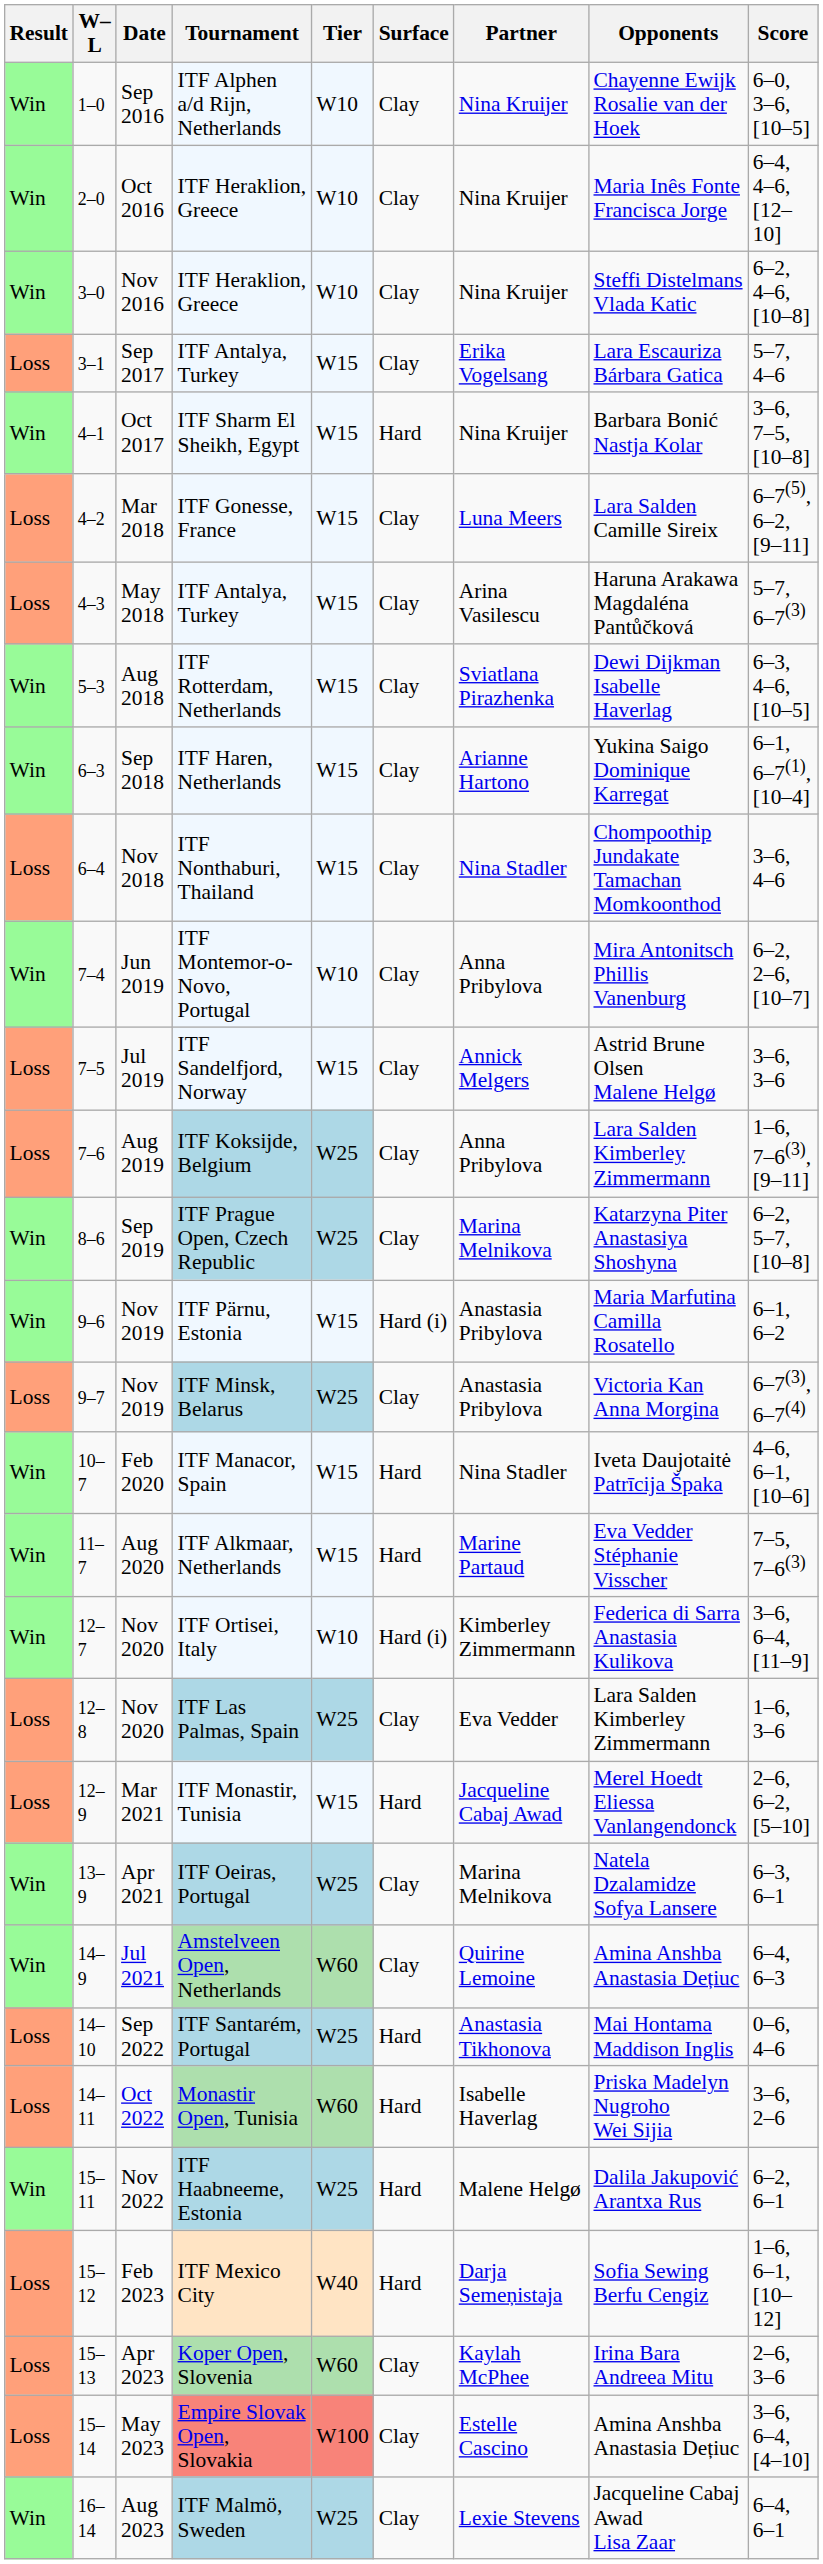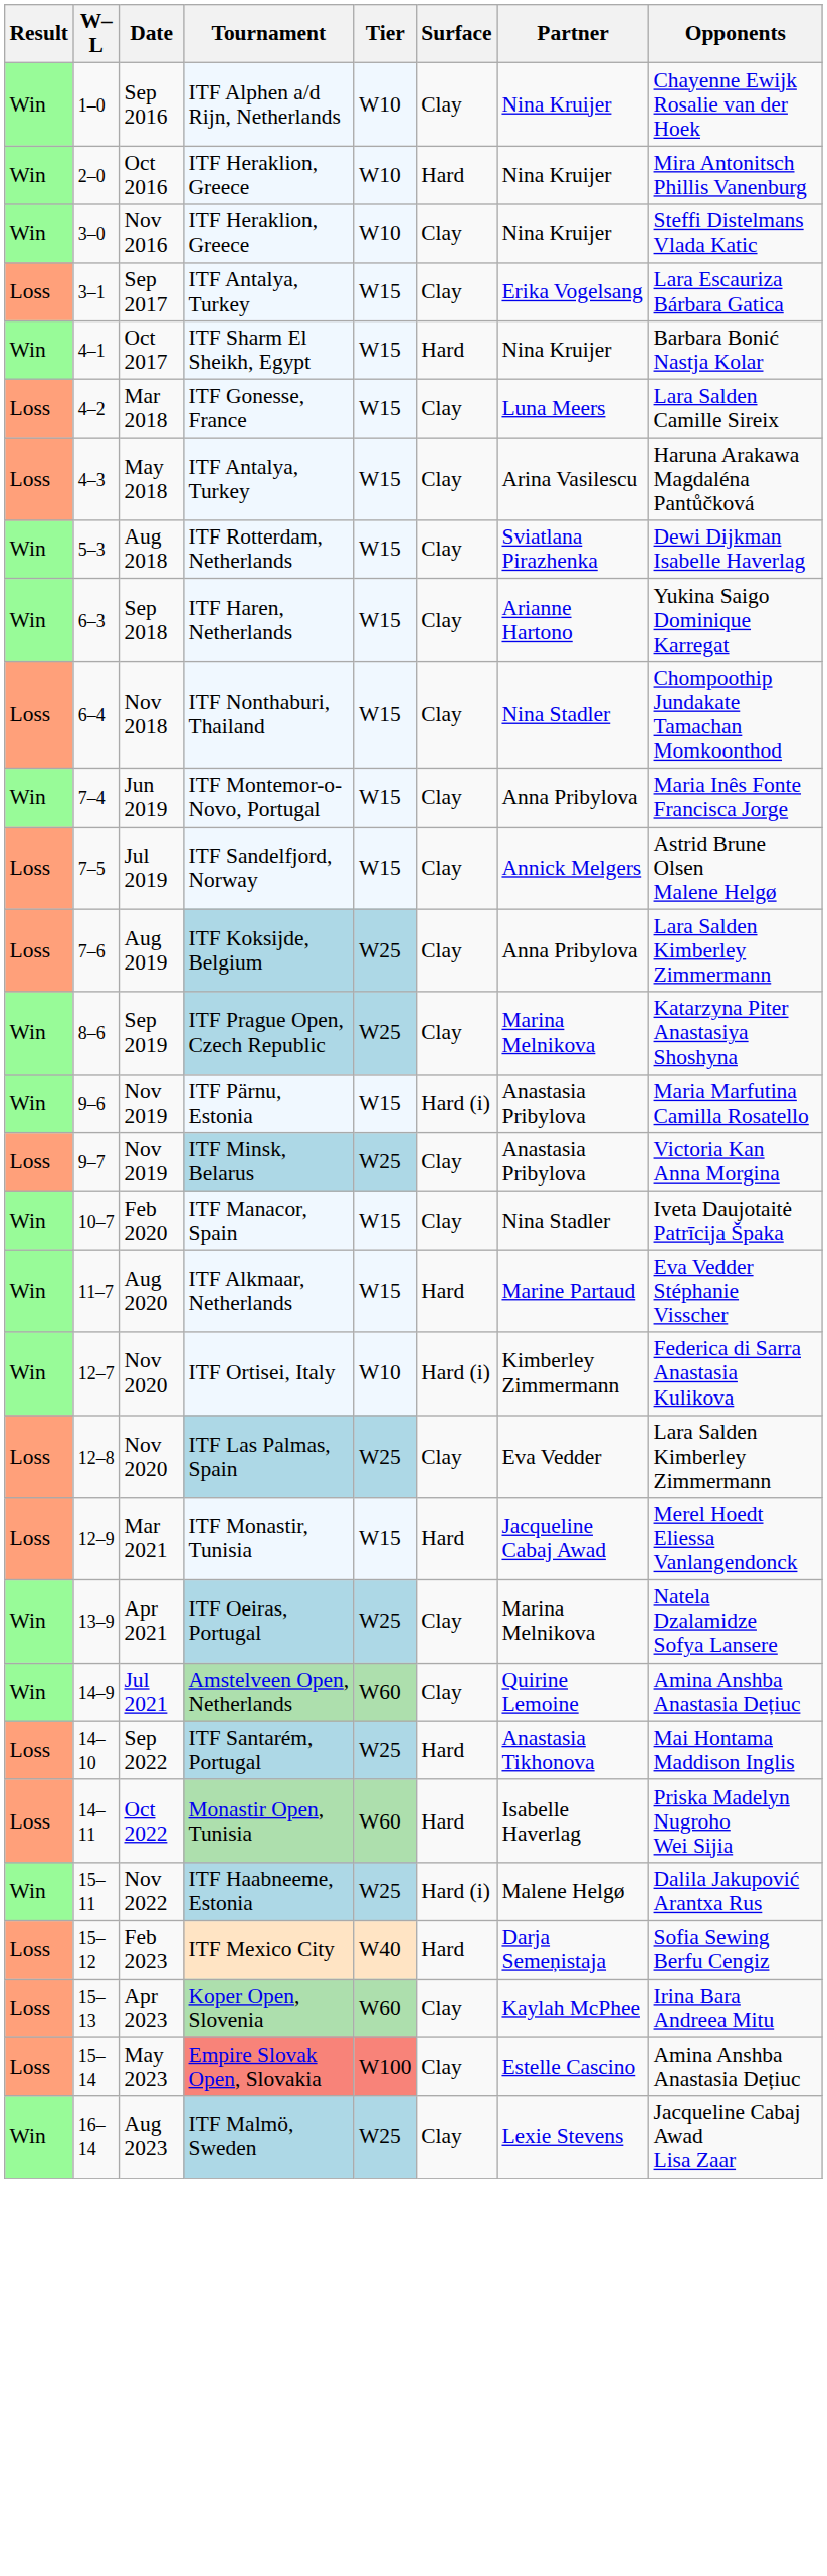 <table class="sortable wikitable">
 <tr>
 <th>Result</th>
 <th class=unsortable>W–L</th>
 <th>Date</th>
 <th>Tournament</th>
 <th>Tier</th>
 <th>Surface</th>
 <th>Partner</th>
 <th>Opponents</th>
-<th class=unsortable>Score</th>
 </tr>
 <tr>
 <td bgcolor="98FB98">Win</td>
 <td><small>1–0</small></td>
 <td>Sep 2016</td>
 <td style="background:#f0f8ff;">ITF Alphen a/d Rijn, Netherlands</td>
 <td style="background:#f0f8ff;">W10</td>
 <td>Clay</td>
 <td> <a href='#'>Nina Kruijer</a></td>
 <td> <a href='#'>Chayenne Ewijk</a> <br>  <a href='#'>Rosalie van der Hoek</a></td>
-<td>6–0, 3–6, [10–5]</td>
 </tr>
 <tr>
 <td bgcolor="98FB98">Win</td>
 <td><small>2–0</small></td>
 <td>Oct 2016</td>
 <td style="background:#f0f8ff;">ITF Heraklion, Greece</td>
 <td style="background:#f0f8ff;">W10</td>
-<td>Clay</td>
+<td>Hard</td>
 <td> Nina Kruijer</td>
-<td> <a href='#'>Maria Inês Fonte</a> <br>  <a href='#'>Francisca Jorge</a></td>
-<td>6–4, 4–6, [12–10]</td>
+<td> <a href='#'>Mira Antonitsch</a> <br>  <a href='#'>Phillis Vanenburg</a></td>
 </tr>
 <tr>
 <td bgcolor="98FB98">Win</td>
 <td><small>3–0</small></td>
 <td>Nov 2016</td>
 <td style="background:#f0f8ff;">ITF Heraklion, Greece</td>
 <td style="background:#f0f8ff;">W10</td>
 <td>Clay</td>
 <td> Nina Kruijer</td>
 <td> <a href='#'>Steffi Distelmans</a> <br>  <a href='#'>Vlada Katic</a></td>
-<td>6–2, 4–6, [10–8]</td>
 </tr>
 <tr>
 <td bgcolor=ffa07a>Loss</td>
 <td><small>3–1</small></td>
 <td>Sep 2017</td>
 <td style="background:#f0f8ff;">ITF Antalya, Turkey</td>
 <td style="background:#f0f8ff;">W15</td>
 <td>Clay</td>
 <td> <a href='#'>Erika Vogelsang</a></td>
 <td> <a href='#'>Lara Escauriza</a> <br>  <a href='#'>Bárbara Gatica</a></td>
-<td>5–7, 4–6</td>
 </tr>
 <tr>
 <td bgcolor="98FB98">Win</td>
 <td><small>4–1</small></td>
 <td>Oct 2017</td>
 <td style="background:#f0f8ff;">ITF Sharm El Sheikh, Egypt</td>
 <td style="background:#f0f8ff;">W15</td>
 <td>Hard</td>
 <td> Nina Kruijer</td>
 <td> Barbara Bonić <br>  <a href='#'>Nastja Kolar</a></td>
-<td>3–6, 7–5, [10–8]</td>
 </tr>
 <tr>
 <td bgcolor=ffa07a>Loss</td>
 <td><small>4–2</small></td>
 <td>Mar 2018</td>
 <td style="background:#f0f8ff;">ITF Gonesse, France</td>
 <td style="background:#f0f8ff;">W15</td>
 <td>Clay</td>
 <td> <a href='#'>Luna Meers</a></td>
 <td> <a href='#'>Lara Salden</a> <br>  Camille Sireix</td>
-<td>6–7<sup>(5)</sup>, 6–2, [9–11]</td>
 </tr>
 <tr>
 <td bgcolor=ffa07a>Loss</td>
 <td><small>4–3</small></td>
 <td>May 2018</td>
 <td style="background:#f0f8ff;">ITF Antalya, Turkey</td>
 <td style="background:#f0f8ff;">W15</td>
 <td>Clay</td>
 <td> Arina Vasilescu</td>
 <td> Haruna Arakawa <br>  Magdaléna Pantůčková</td>
-<td>5–7, 6–7<sup>(3)</sup></td>
 </tr>
 <tr>
 <td bgcolor="98FB98">Win</td>
 <td><small>5–3</small></td>
 <td>Aug 2018</td>
 <td style="background:#f0f8ff;">ITF Rotterdam, Netherlands</td>
 <td style="background:#f0f8ff;">W15</td>
 <td>Clay</td>
 <td> <a href='#'>Sviatlana Pirazhenka</a></td>
 <td> <a href='#'>Dewi Dijkman</a> <br>  <a href='#'>Isabelle Haverlag</a></td>
-<td>6–3, 4–6, [10–5]</td>
 </tr>
 <tr>
 <td bgcolor="98FB98">Win</td>
 <td><small>6–3</small></td>
 <td>Sep 2018</td>
 <td style="background:#f0f8ff;">ITF Haren, Netherlands</td>
 <td style="background:#f0f8ff;">W15</td>
 <td>Clay</td>
 <td> <a href='#'>Arianne Hartono</a></td>
 <td> Yukina Saigo <br>  <a href='#'>Dominique Karregat</a></td>
-<td>6–1, 6–7<sup>(1)</sup>, [10–4]</td>
 </tr>
 <tr>
 <td bgcolor=ffa07a>Loss</td>
 <td><small>6–4</small></td>
 <td>Nov 2018</td>
 <td style="background:#f0f8ff;">ITF Nonthaburi, Thailand</td>
 <td style="background:#f0f8ff;">W15</td>
 <td>Clay</td>
 <td> <a href='#'>Nina Stadler</a></td>
 <td> <a href='#'>Chompoothip Jundakate</a> <br>  <a href='#'>Tamachan Momkoonthod</a></td>
-<td>3–6, 4–6</td>
 </tr>
 <tr>
 <td bgcolor="98FB98">Win</td>
 <td><small>7–4</small></td>
 <td>Jun 2019</td>
 <td style="background:#f0f8ff;">ITF Montemor-o-Novo, Portugal</td>
-<td style="background:#f0f8ff;">W10</td>
+<td style="background:#f0f8ff;">W15</td>
 <td>Clay</td>
 <td> Anna Pribylova</td>
-<td> <a href='#'>Mira Antonitsch</a> <br>  <a href='#'>Phillis Vanenburg</a></td>
-<td>6–2, 2–6, [10–7]</td>
+<td> <a href='#'>Maria Inês Fonte</a> <br>  <a href='#'>Francisca Jorge</a></td>
 </tr>
 <tr>
 <td bgcolor=ffa07a>Loss</td>
 <td><small>7–5</small></td>
 <td>Jul 2019</td>
 <td style="background:#f0f8ff;">ITF Sandelfjord, Norway</td>
 <td style="background:#f0f8ff;">W15</td>
 <td>Clay</td>
 <td> <a href='#'>Annick Melgers</a></td>
 <td> Astrid Brune Olsen <br>  <a href='#'>Malene Helgø</a></td>
-<td>3–6, 3–6</td>
 </tr>
 <tr>
 <td bgcolor=ffa07a>Loss</td>
 <td><small>7–6</small></td>
 <td>Aug 2019</td>
 <td style="background:lightblue;">ITF Koksijde, Belgium</td>
 <td style="background:lightblue;">W25</td>
 <td>Clay</td>
 <td> Anna Pribylova</td>
 <td> <a href='#'>Lara Salden</a> <br>  <a href='#'>Kimberley Zimmermann</a></td>
-<td>1–6, 7–6<sup>(3)</sup>, [9–11]</td>
 </tr>
 <tr>
 <td style="background:#98fb98;">Win</td>
 <td><small>8–6</small></td>
 <td>Sep 2019</td>
 <td style="background:lightblue;">ITF Prague Open, Czech Republic</td>
 <td style="background:lightblue;">W25</td>
 <td>Clay</td>
 <td> <a href='#'>Marina Melnikova</a></td>
 <td> <a href='#'>Katarzyna Piter</a> <br>  <a href='#'>Anastasiya Shoshyna</a></td>
-<td>6–2, 5–7, [10–8]</td>
 </tr>
 <tr>
 <td style="background:#98fb98;">Win</td>
 <td><small>9–6</small></td>
 <td>Nov 2019</td>
 <td style="background:#f0f8ff;">ITF Pärnu, Estonia</td>
 <td style="background:#f0f8ff;">W15</td>
 <td>Hard (i)</td>
 <td> Anastasia Pribylova</td>
 <td> <a href='#'>Maria Marfutina</a> <br>  <a href='#'>Camilla Rosatello</a></td>
-<td>6–1, 6–2</td>
 </tr>
 <tr>
 <td bgcolor=ffa07a>Loss</td>
 <td><small>9–7</small></td>
 <td>Nov 2019</td>
 <td style="background:lightblue;">ITF Minsk, Belarus</td>
 <td style="background:lightblue;">W25</td>
 <td>Clay</td>
 <td> Anastasia Pribylova</td>
 <td> <a href='#'>Victoria Kan</a> <br>  <a href='#'>Anna Morgina</a></td>
-<td>6–7<sup>(3)</sup>, 6–7<sup>(4)</sup></td>
 </tr>
 <tr>
 <td style="background:#98fb98;">Win</td>
 <td><small>10–7</small></td>
 <td>Feb 2020</td>
 <td style="background:#f0f8ff;">ITF Manacor, Spain</td>
 <td style="background:#f0f8ff;">W15</td>
-<td>Hard</td>
+<td>Clay</td>
 <td> Nina Stadler</td>
 <td> Iveta Daujotaitė <br>  <a href='#'>Patrīcija Špaka</a></td>
-<td>4–6, 6–1, [10–6]</td>
 </tr>
 <tr>
 <td style="background:#98fb98;">Win</td>
 <td><small>11–7</small></td>
 <td>Aug 2020</td>
 <td style="background:#f0f8ff;">ITF Alkmaar, Netherlands</td>
 <td style="background:#f0f8ff;">W15</td>
 <td>Hard</td>
 <td> <a href='#'>Marine Partaud</a></td>
 <td> <a href='#'>Eva Vedder</a> <br>  <a href='#'>Stéphanie Visscher</a></td>
-<td>7–5, 7–6<sup>(3)</sup></td>
 </tr>
 <tr>
 <td bgcolor="98FB98">Win</td>
 <td><small>12–7</small></td>
 <td>Nov 2020</td>
 <td style="background:#f0f8ff;">ITF Ortisei, Italy</td>
 <td style="background:#f0f8ff;">W10</td>
 <td>Hard (i)</td>
 <td> Kimberley Zimmermann</td>
 <td> <a href='#'>Federica di Sarra</a> <br>  <a href='#'>Anastasia Kulikova</a></td>
-<td>3–6, 6–4, [11–9]</td>
 </tr>
 <tr>
 <td bgcolor=ffa07a>Loss</td>
 <td><small>12–8</small></td>
 <td>Nov 2020</td>
 <td style="background:lightblue;">ITF Las Palmas, Spain</td>
 <td style="background:lightblue;">W25</td>
 <td>Clay</td>
 <td> Eva Vedder</td>
 <td> Lara Salden <br>  Kimberley Zimmermann</td>
-<td>1–6, 3–6</td>
 </tr>
 <tr>
 <td bgcolor=ffa07a>Loss</td>
 <td><small>12–9</small></td>
 <td>Mar 2021</td>
 <td style="background:#f0f8ff;">ITF Monastir, Tunisia</td>
 <td style="background:#f0f8ff;">W15</td>
 <td>Hard</td>
 <td> <a href='#'>Jacqueline Cabaj Awad</a></td>
 <td> <a href='#'>Merel Hoedt</a> <br>  <a href='#'>Eliessa Vanlangendonck</a></td>
-<td>2–6, 6–2, [5–10]</td>
 </tr>
 <tr>
 <td style="background:#98fb98;">Win</td>
 <td><small>13–9</small></td>
 <td>Apr 2021</td>
 <td style="background:lightblue;">ITF Oeiras, Portugal</td>
 <td style="background:lightblue;">W25</td>
 <td>Clay</td>
 <td> Marina Melnikova</td>
 <td> <a href='#'>Natela Dzalamidze</a> <br>  <a href='#'>Sofya Lansere</a></td>
-<td>6–3, 6–1</td>
 </tr>
 <tr>
 <td style="background:#98fb98;">Win</td>
 <td><small>14–9</small></td>
 <td><a href='#'>Jul 2021</a></td>
 <td style="background:#addfad;"><a href='#'>Amstelveen Open</a>, Netherlands</td>
 <td style="background:#addfad;">W60</td>
 <td>Clay</td>
 <td> <a href='#'>Quirine Lemoine</a></td>
 <td> <a href='#'>Amina Anshba</a> <br>  <a href='#'>Anastasia Dețiuc</a></td>
-<td>6–4, 6–3</td>
 </tr>
 <tr>
 <td bgcolor=ffa07a>Loss</td>
 <td><small>14–10</small></td>
 <td>Sep 2022</td>
 <td style="background:lightblue;">ITF Santarém, Portugal</td>
 <td style="background:lightblue;">W25</td>
 <td>Hard</td>
 <td> <a href='#'>Anastasia Tikhonova</a></td>
 <td> <a href='#'>Mai Hontama</a> <br>  <a href='#'>Maddison Inglis</a></td>
-<td>0–6, 4–6</td>
 </tr>
 <tr>
 <td bgcolor=ffa07a>Loss</td>
 <td><small>14–11</small></td>
 <td><a href='#'>Oct 2022</a></td>
 <td style="background:#addfad;"><a href='#'>Monastir Open</a>, Tunisia</td>
 <td style="background:#addfad;">W60</td>
 <td>Hard</td>
 <td> Isabelle Haverlag</td>
 <td> <a href='#'>Priska Madelyn Nugroho</a> <br>  <a href='#'>Wei Sijia</a></td>
-<td>3–6, 2–6</td>
 </tr>
 <tr>
 <td style="background:#98fb98;">Win</td>
 <td><small>15–11</small></td>
 <td>Nov 2022</td>
 <td style="background:lightblue;">ITF Haabneeme, Estonia</td>
 <td style="background:lightblue;">W25</td>
-<td>Hard</td>
+<td>Hard (i)</td>
 <td> Malene Helgø</td>
 <td> <a href='#'>Dalila Jakupović</a> <br>  <a href='#'>Arantxa Rus</a></td>
-<td>6–2, 6–1</td>
 </tr>
 <tr>
 <td bgcolor=ffa07a>Loss</td>
 <td><small>15–12</small></td>
 <td>Feb 2023</td>
 <td style="background:#ffe4c4;">ITF Mexico City</td>
 <td style="background:#ffe4c4;">W40</td>
 <td>Hard</td>
 <td> <a href='#'>Darja Semeņistaja</a></td>
 <td> <a href='#'>Sofia Sewing</a> <br>  <a href='#'>Berfu Cengiz</a></td>
-<td>1–6, 6–1, [10–12]</td>
 </tr>
 <tr>
 <td bgcolor=ffa07a>Loss</td>
 <td><small>15–13</small></td>
 <td>Apr 2023</td>
 <td style="background:#addfad;"><a href='#'>Koper Open</a>, Slovenia</td>
 <td style="background:#addfad;">W60</td>
 <td>Clay</td>
 <td> <a href='#'>Kaylah McPhee</a></td>
 <td> <a href='#'>Irina Bara</a> <br>  <a href='#'>Andreea Mitu</a></td>
-<td>2–6, 3–6</td>
 </tr>
 <tr>
 <td bgcolor=ffa07a>Loss</td>
 <td><small>15–14</small></td>
 <td>May 2023</td>
 <td style="background:#f88379;"><a href='#'>Empire Slovak Open</a>, Slovakia</td>
 <td style="background:#f88379;">W100</td>
 <td>Clay</td>
 <td> <a href='#'>Estelle Cascino</a></td>
 <td> Amina Anshba <br>  Anastasia Dețiuc</td>
-<td>3–6, 6–4, [4–10]</td>
 </tr>
 <tr>
 <td bgcolor=98FB98>Win</td>
 <td><small>16–14</small></td>
 <td>Aug 2023</td>
 <td style="background:lightblue;">ITF Malmö, Sweden</td>
 <td style="background:lightblue;">W25</td>
 <td>Clay</td>
 <td> <a href='#'>Lexie Stevens</a></td>
 <td> Jacqueline Cabaj Awad <br>  <a href='#'>Lisa Zaar</a></td>
-<td>6–4, 6–1</td>
 </tr>
 </table>
